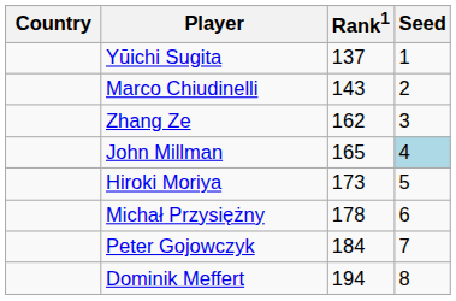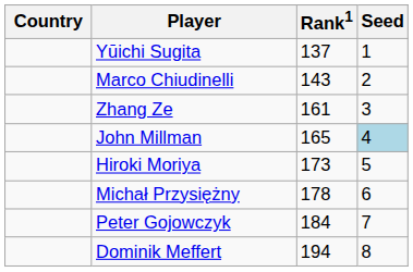 <table class="sortable wikitable">
 <tr>
 <th width="70">Country</th>
 <th width="175">Player</th>
 <th>Rank<sup>1</sup></th>
 <th>Seed</th>
 </tr>
 <tr>
 <td></td>
 <td><a href='#'>Yūichi Sugita</a></td>
 <td>137</td>
 <td>1</td>
 </tr>
 <tr>
 <td></td>
 <td><a href='#'>Marco Chiudinelli</a></td>
 <td>143</td>
 <td>2</td>
 </tr>
 <tr>
 <td></td>
 <td><a href='#'>Zhang Ze</a></td>
-<td>162</td>
+<td>161</td>
 <td>3</td>
 </tr>
 <tr>
 <td></td>
 <td><a href='#'>John Millman</a></td>
 <td>165</td>
 <td style="background: lightblue;">4</td>
 </tr>
 <tr>
 <td></td>
 <td><a href='#'>Hiroki Moriya</a></td>
 <td>173</td>
 <td>5</td>
 </tr>
 <tr>
 <td></td>
 <td><a href='#'>Michał Przysiężny</a></td>
 <td>178</td>
 <td>6</td>
 </tr>
 <tr>
 <td></td>
 <td><a href='#'>Peter Gojowczyk</a></td>
 <td>184</td>
 <td>7</td>
 </tr>
 <tr>
 <td></td>
 <td><a href='#'>Dominik Meffert</a></td>
 <td>194</td>
 <td>8</td>
 </tr>
 </table>
